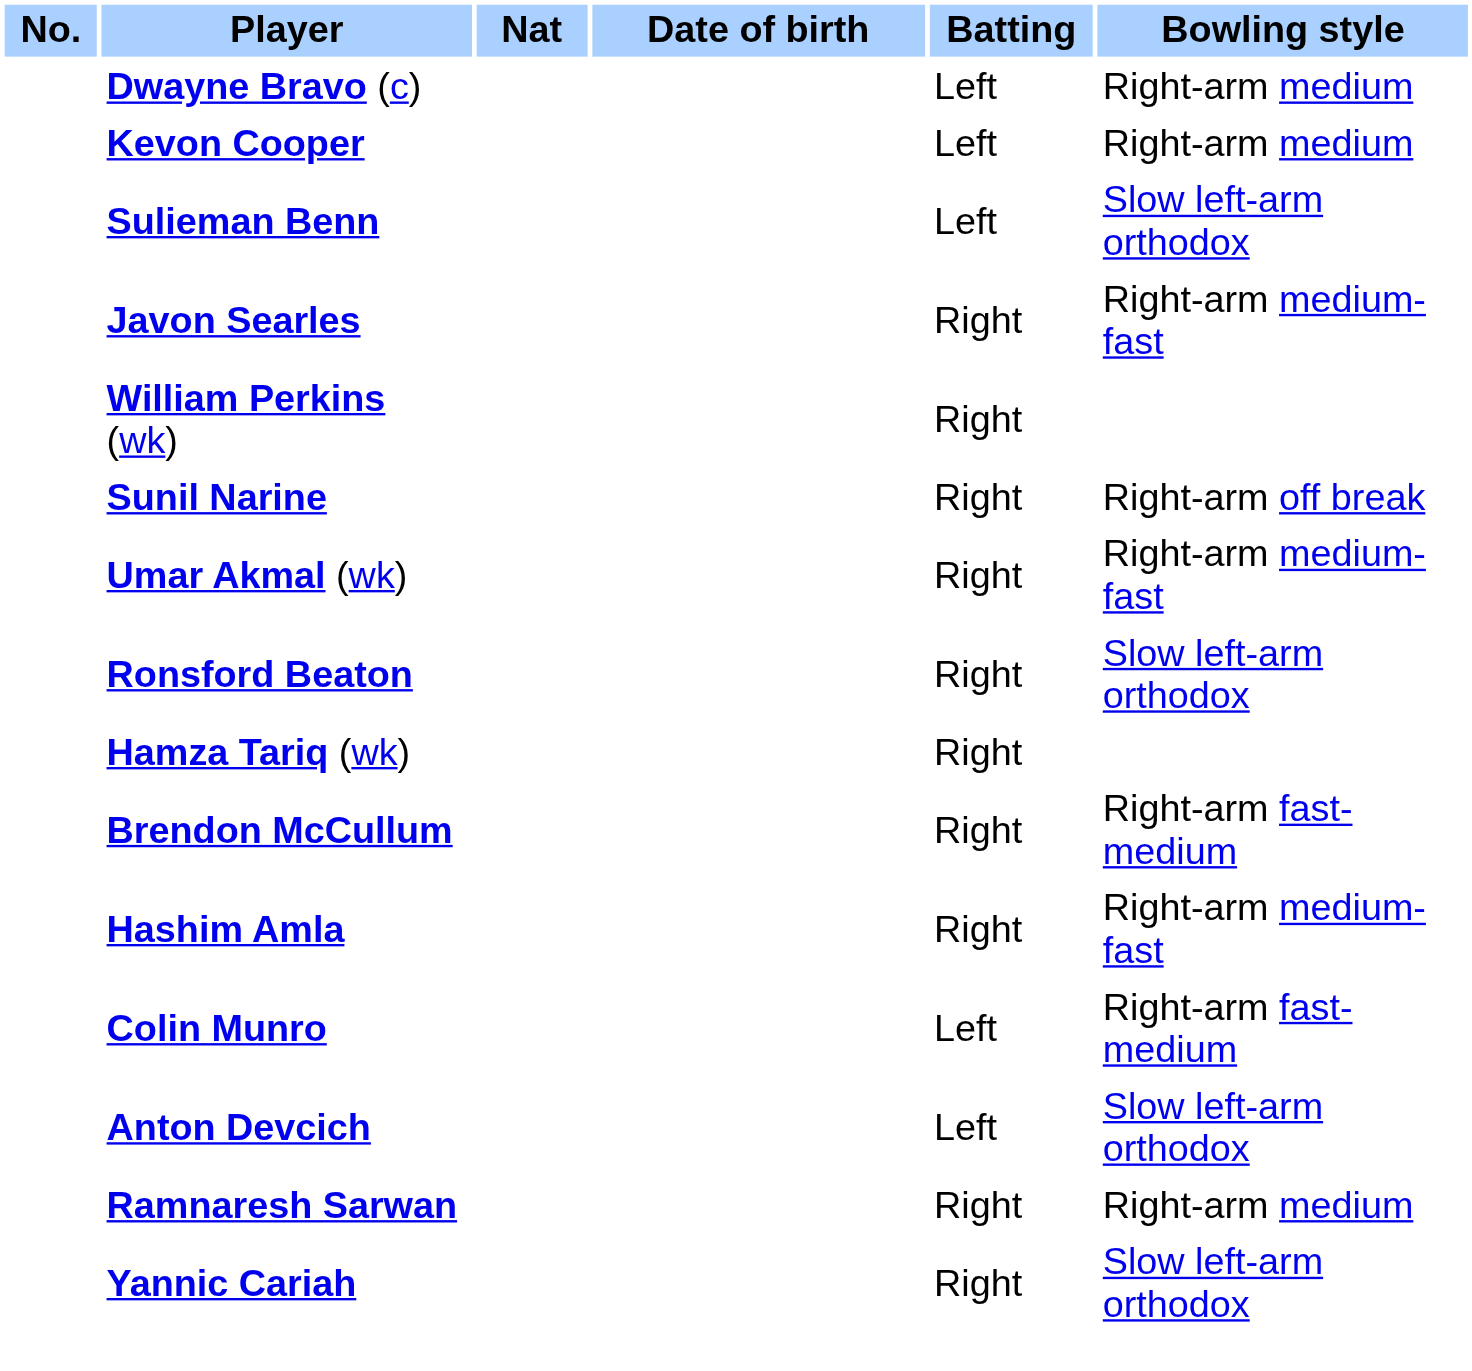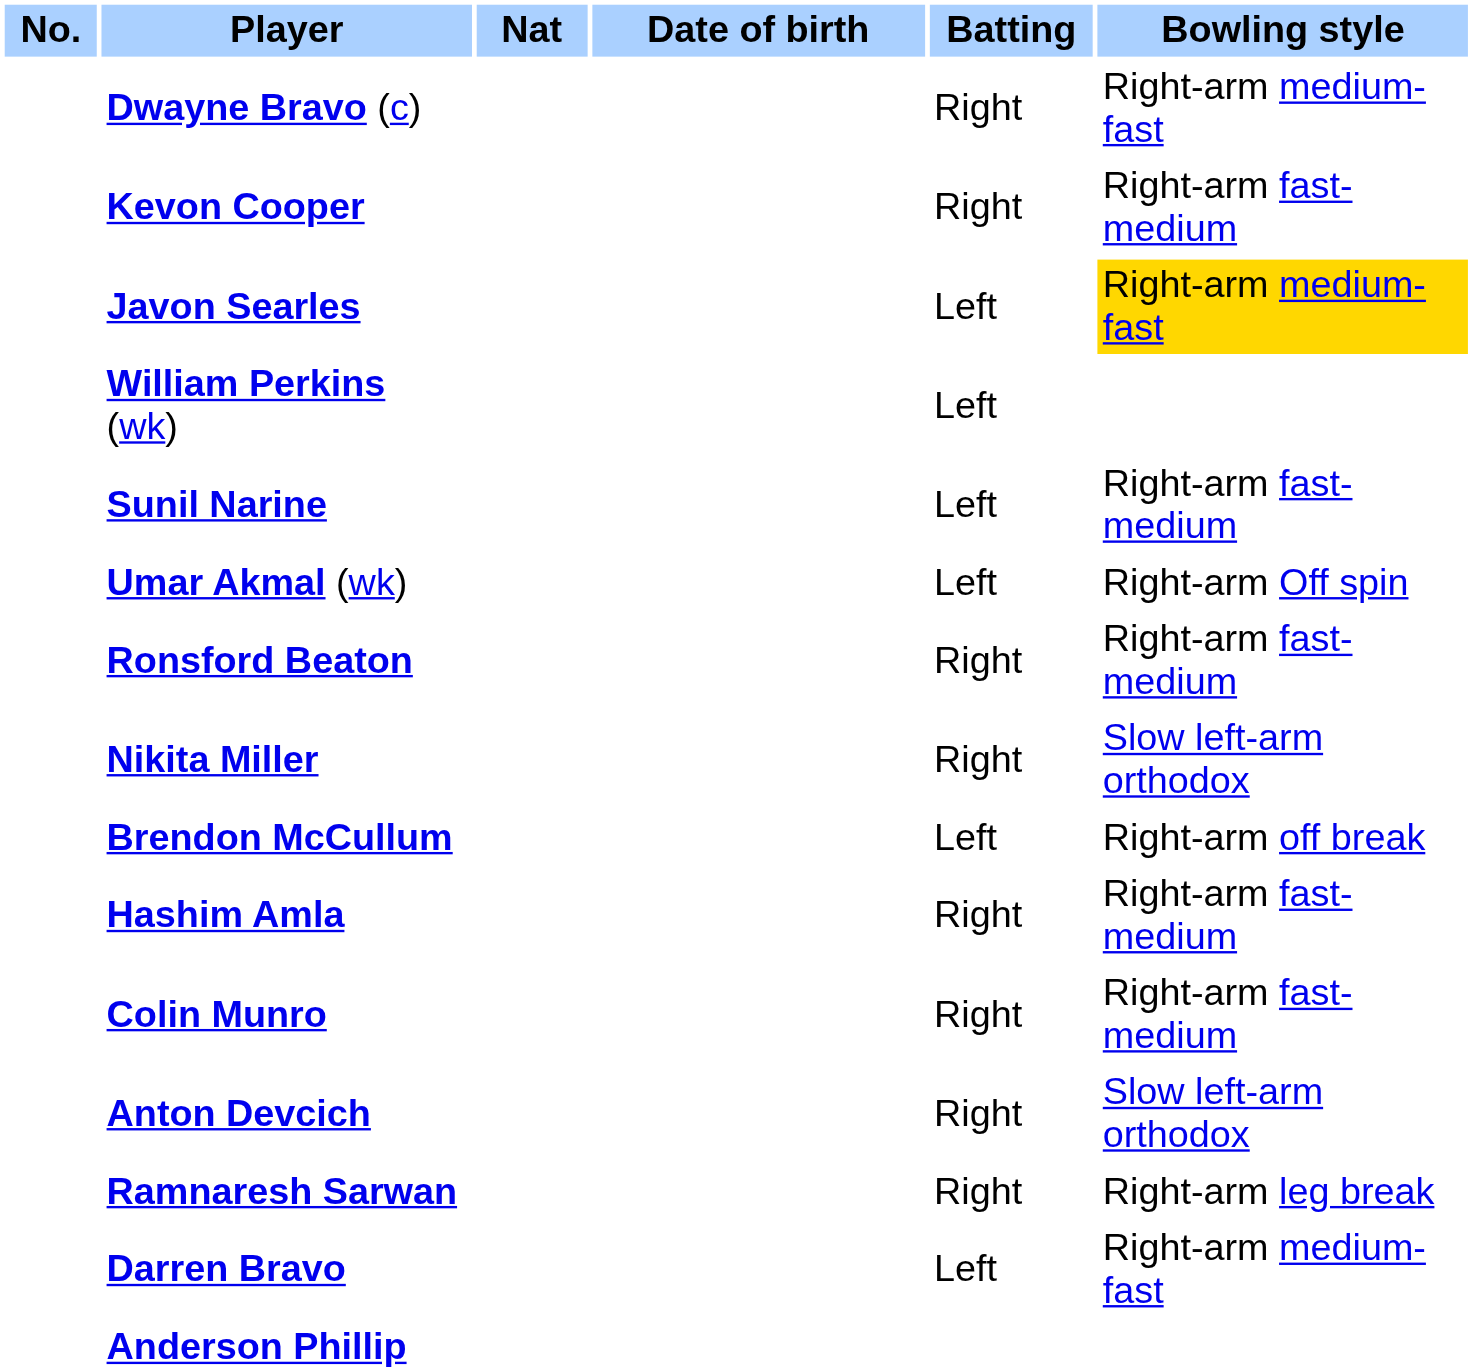 <table border="0" cellspacing="2" cellpadding="2" style="width:100%;">
 <tr style="background:#aad0ff;">
 <th scope="col" style="width:5%;">No.</th>
 <th scope="col" style="width:20%;">Player</th>
 <th scope="col" style="width:6%;">Nat</th>
 <th scope="col" style="width:18%;">Date of birth</th>
 <th scope="col" style="width:6%;">Batting</th>
 <th scope="col" style="width:20%;">Bowling style</th>
 </tr>
 <tr>
 <td style="text-align:center"></td>
 <td><strong><a href='#'>Dwayne Bravo</a></strong> (<a href='#'>c</a>)</td>
 <td style="text-align:center"></td>
 <td></td>
-<td>Left</td>
-<td>Right-arm <a href='#'>medium</a></td>
+<td>Right</td>
+<td>Right-arm <a href='#'>medium-fast</a></td>
 </tr>
 <tr>
 <td style="text-align:center"></td>
 <td><strong><a href='#'>Kevon Cooper</a></strong></td>
 <td style="text-align:center"></td>
 <td></td>
-<td>Left</td>
-<td>Right-arm <a href='#'>medium</a></td>
-</tr>
-<tr>
-<td style="text-align:center"></td>
-<td><strong><a href='#'>Sulieman Benn</a></strong></td>
-<td style="text-align:center"></td>
-<td></td>
-<td>Left</td>
-<td><a href='#'>Slow left-arm orthodox</a></td>
+<td>Right</td>
+<td>Right-arm <a href='#'>fast-medium</a></td>
 </tr>
 <tr>
 <td style="text-align:center"></td>
 <td><strong><a href='#'>Javon Searles</a></strong></td>
 <td style="text-align:center"></td>
 <td></td>
-<td>Right</td>
-<td>Right-arm <a href='#'>medium-fast</a></td>
+<td>Left</td>
+<td style="background: gold;">Right-arm <a href='#'>medium-fast</a></td>
 </tr>
 <tr>
 <td style="text-align:center"></td>
 <td><strong><a href='#'>William Perkins</a></strong> (<a href='#'>wk</a>)</td>
 <td style="text-align:center"></td>
 <td></td>
-<td>Right</td>
+<td>Left</td>
 <td></td>
 </tr>
 <tr>
 <td style="text-align:center"></td>
 <td><strong><a href='#'>Sunil Narine</a></strong></td>
 <td style="text-align:center"></td>
 <td></td>
-<td>Right</td>
-<td>Right-arm <a href='#'>off break</a></td>
+<td>Left</td>
+<td>Right-arm <a href='#'>fast-medium</a></td>
 </tr>
 <tr>
 <td style="text-align:center"></td>
 <td><strong><a href='#'>Umar Akmal</a></strong> (<a href='#'>wk</a>)</td>
 <td style="text-align:center"></td>
 <td></td>
-<td>Right</td>
-<td>Right-arm <a href='#'>medium-fast</a></td>
+<td>Left</td>
+<td>Right-arm <a href='#'>Off spin</a></td>
 </tr>
 <tr>
 <td style="text-align:center"></td>
 <td><strong><a href='#'>Ronsford Beaton</a></strong></td>
 <td style="text-align:center"></td>
 <td></td>
 <td>Right</td>
+<td>Right-arm <a href='#'>fast-medium</a></td>
+</tr>
+<tr>
+<td style="text-align:center"></td>
+<td><strong><a href='#'>Nikita Miller</a></strong></td>
+<td style="text-align:center"></td>
+<td></td>
+<td>Right</td>
 <td><a href='#'>Slow left-arm orthodox</a></td>
 </tr>
 <tr>
 <td style="text-align:center"></td>
-<td><strong><a href='#'>Hamza Tariq</a></strong> (<a href='#'>wk</a>)</td>
+<td><strong><a href='#'>Brendon McCullum</a></strong></td>
 <td style="text-align:center"></td>
 <td></td>
-<td>Right</td>
-<td></td>
+<td>Left</td>
+<td>Right-arm <a href='#'>off break</a></td>
 </tr>
 <tr>
 <td style="text-align:center"></td>
-<td><strong><a href='#'>Brendon McCullum</a></strong></td>
+<td><strong><a href='#'>Hashim Amla</a></strong></td>
 <td style="text-align:center"></td>
 <td></td>
 <td>Right</td>
 <td>Right-arm <a href='#'>fast-medium</a></td>
 </tr>
 <tr>
 <td style="text-align:center"></td>
-<td><strong><a href='#'>Hashim Amla</a></strong></td>
+<td><strong><a href='#'>Colin Munro</a></strong></td>
 <td style="text-align:center"></td>
 <td></td>
 <td>Right</td>
-<td>Right-arm <a href='#'>medium-fast</a></td>
-</tr>
-<tr>
-<td style="text-align:center"></td>
-<td><strong><a href='#'>Colin Munro</a></strong></td>
-<td style="text-align:center"></td>
-<td></td>
-<td>Left</td>
 <td>Right-arm <a href='#'>fast-medium</a></td>
 </tr>
 <tr>
 <td style="text-align:center"></td>
 <td><strong><a href='#'>Anton Devcich</a></strong></td>
 <td style="text-align:center"></td>
 <td></td>
-<td>Left</td>
+<td>Right</td>
 <td><a href='#'>Slow left-arm orthodox</a></td>
 </tr>
 <tr>
 <td style="text-align:center"></td>
 <td><strong><a href='#'>Ramnaresh Sarwan</a></strong></td>
 <td style="text-align:center"></td>
 <td></td>
 <td>Right</td>
-<td>Right-arm <a href='#'>medium</a></td>
+<td>Right-arm <a href='#'>leg break</a></td>
 </tr>
 <tr>
 <td style="text-align:center"></td>
-<td><strong><a href='#'>Yannic Cariah</a></strong></td>
+<td><strong><a href='#'>Darren Bravo</a></strong></td>
 <td style="text-align:center"></td>
 <td></td>
-<td>Right</td>
-<td><a href='#'>Slow left-arm orthodox</a></td>
+<td>Left</td>
+<td>Right-arm <a href='#'>medium-fast</a></td>
+</tr>
+<tr>
+<td style="text-align:center"></td>
+<td><strong><a href='#'>Anderson Phillip</a></strong></td>
+<td style="text-align:center"></td>
+<td></td>
+<td></td>
+<td></td>
 </tr>
 <tr>
 </tr>
 </table>
